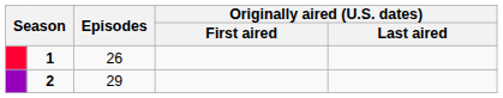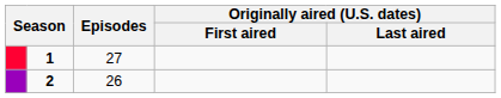 <table class="wikitable">
 <tr>
 <th style="padding:0 8px;" rowspan="2" colspan="2">Season</th>
 <th style="padding:0 8px;" rowspan="2">Episodes</th>
 <th style="padding:0 80px;" colspan="2">Originally aired (U.S. dates)</th>
 </tr>
 <tr>
 <th>First aired</th>
 <th>Last aired</th>
 </tr>
 <tr>
 <td style="background:#f03; color:#100; text-align:center;"></td>
 <td style="text-align:center;"><strong>1</strong></td>
-<td style="text-align:center;">26</td>
+<td style="text-align:center;">27</td>
 <td style="text-align:center;"></td>
 <td style="text-align:center;"></td>
 </tr>
 <tr>
 <td style="background:#90b; color:#100; text-align:center;"></td>
 <td style="text-align:center;"><strong>2</strong></td>
-<td style="text-align:center;">29</td>
+<td style="text-align:center;">26</td>
 <td style="text-align:center;"></td>
 <td style="text-align:center;"></td>
 </tr>
 </table>
